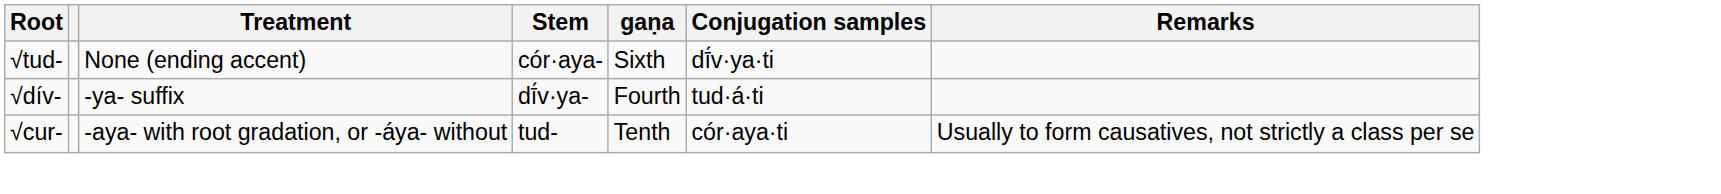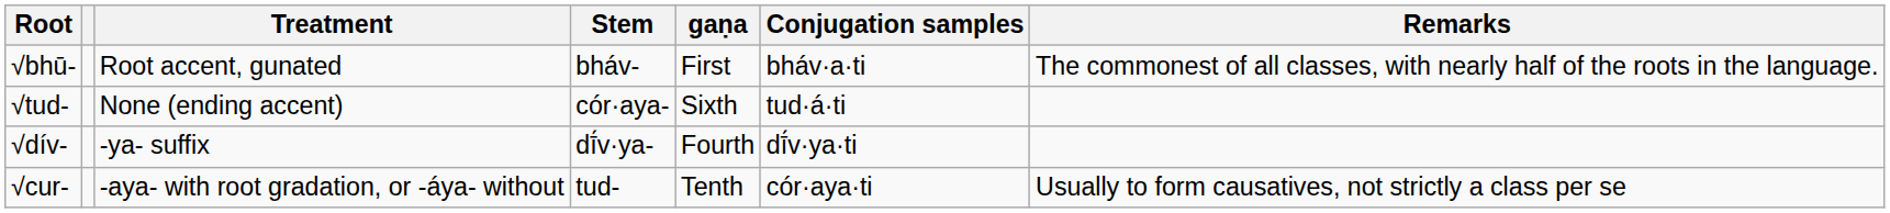 <table class="wikitable">
 <tr>
 <th>Root</th>
 <th></th>
 <th>Treatment</th>
 <th>Stem</th>
 <th>gaṇa</th>
 <th>Conjugation samples</th>
 <th>Remarks</th>
 </tr>
 <tr>
+<td>√bhū-</td>
+<td></td>
+<td>Root accent, gunated </td>
+<td>bháv-</td>
+<td>First</td>
+<td>bháv·a·ti</td>
+<td>The commonest of all classes, with nearly half of the roots in the language.</td>
+</tr>
+<tr>
 <td>√tud-</td>
 <td></td>
 <td>None (ending accent)</td>
 <td>cór·aya-</td>
 <td>Sixth</td>
-<td>dī́v·ya·ti</td>
+<td>tud·á·ti</td>
 <td></td>
 </tr>
 <tr>
 <td>√dív-</td>
 <td></td>
 <td>-ya- suffix</td>
 <td>dī́v·ya-</td>
 <td>Fourth</td>
-<td>tud·á·ti</td>
+<td>dī́v·ya·ti</td>
 <td></td>
 </tr>
 <tr>
 <td>√cur-</td>
 <td></td>
 <td>-aya- with root gradation, or -áya- without</td>
 <td>tud-</td>
 <td>Tenth</td>
 <td>cór·aya·ti</td>
 <td>Usually to form causatives, not strictly a class per se</td>
 </tr>
 </table>
